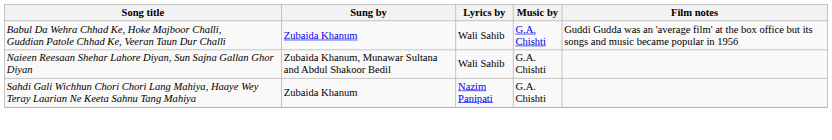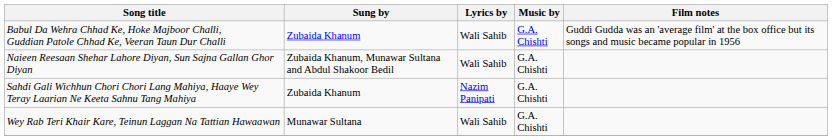 <table class= "wikitable">
 <tr>
 <th>Song title</th>
 <th>Sung by</th>
 <th>Lyrics by</th>
 <th>Music by</th>
 <th>Film notes</th>
 </tr>
 <tr>
 <td><em>Babul Da Wehra Chhad Ke, Hoke Majboor Challi,</em><br><em>Guddian Patole Chhad Ke, Veeran Taun Dur Challi</em></td>
 <td><a href='#'>Zubaida Khanum</a></td>
 <td>Wali Sahib</td>
 <td><a href='#'>G.A. Chishti</a></td>
 <td>Guddi Gudda was an 'average film' at the box office but its songs and music became popular in 1956</td>
 </tr>
 <tr>
 <td><em>Naieen Reesaan Shehar Lahore Diyan, Sun Sajna Gallan Ghor Diyan</em></td>
 <td>Zubaida Khanum, Munawar Sultana and Abdul Shakoor Bedil</td>
 <td>Wali Sahib</td>
 <td>G.A. Chishti</td>
 <td></td>
 </tr>
 <tr>
 <td><em>Sahdi Gali Wichhun Chori Chori Lang Mahiya, Haaye Wey Teray Laarian Ne Keeta Sahnu Tang Mahiya</em></td>
 <td>Zubaida Khanum</td>
 <td><a href='#'>Nazim Panipati</a></td>
 <td>G.A. Chishti</td>
 <td></td>
 </tr>
 <tr>
+<td><em>Wey Rab Teri Khair Kare, Teinun Laggan Na Tattian Hawaawan</em></td>
+<td>Munawar Sultana</td>
+<td>Wali Sahib</td>
+<td>G.A. Chishti</td>
+<td></td>
+</tr>
+<tr>
 </tr>
 </table>
